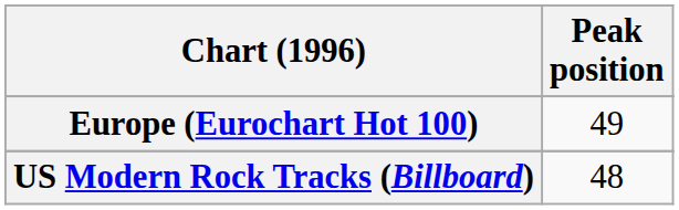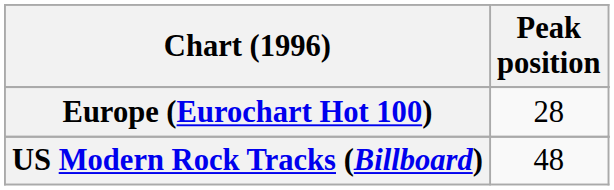 <table class="wikitable sortable plainrowheaders" style="text-align:center">
 <tr>
 <th>Chart (1996)</th>
 <th>Peak<br>position</th>
 </tr>
 <tr>
 </tr>
 <tr>
 <th scope="row">Europe (<a href='#'>Eurochart Hot 100</a>)</th>
-<td>49</td>
+<td>28</td>
 </tr>
 <tr>
 </tr>
 <tr>
 </tr>
 <tr>
 <th scope="row">US <a href='#'>Modern Rock Tracks</a> (<em><a href='#'>Billboard</a></em>)</th>
 <td>48</td>
 </tr>
 </table>
